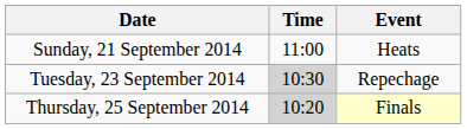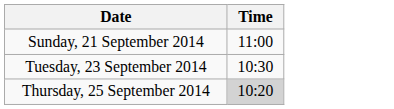 <table class = "wikitable" style="text-align:center;">
 <tr>
 <th width=220>Date</th>
 <th width=50>Time</th>
-<th width=100>Event</th>
 </tr>
 <tr>
 <td>Sunday, 21 September 2014</td>
 <td>11:00</td>
-<td>Heats</td>
 </tr>
 <tr>
 <td>Tuesday, 23 September 2014</td>
-<td style="background: lightgrey;">10:30</td>
-<td>Repechage</td>
+<td>10:30</td>
 </tr>
 <tr>
 <td>Thursday, 25 September 2014</td>
 <td style="background: lightgrey;">10:20</td>
-<td bgcolor=ffffcc>Finals</td>
 </tr>
 </table>
